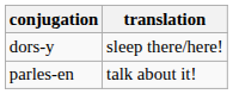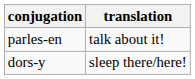 <table class="wikitable">
 <tr>
 <th>conjugation</th>
 <th>translation</th>
 </tr>
 <tr>
+<td>parles-en </td>
+<td>talk about it!</td>
+</tr>
+<tr>
 <td>dors-y </td>
 <td>sleep there/here!</td>
 </tr>
-<tr>
-<td>parles-en </td>
-<td>talk about it!</td>
-</tr>
 </table>
